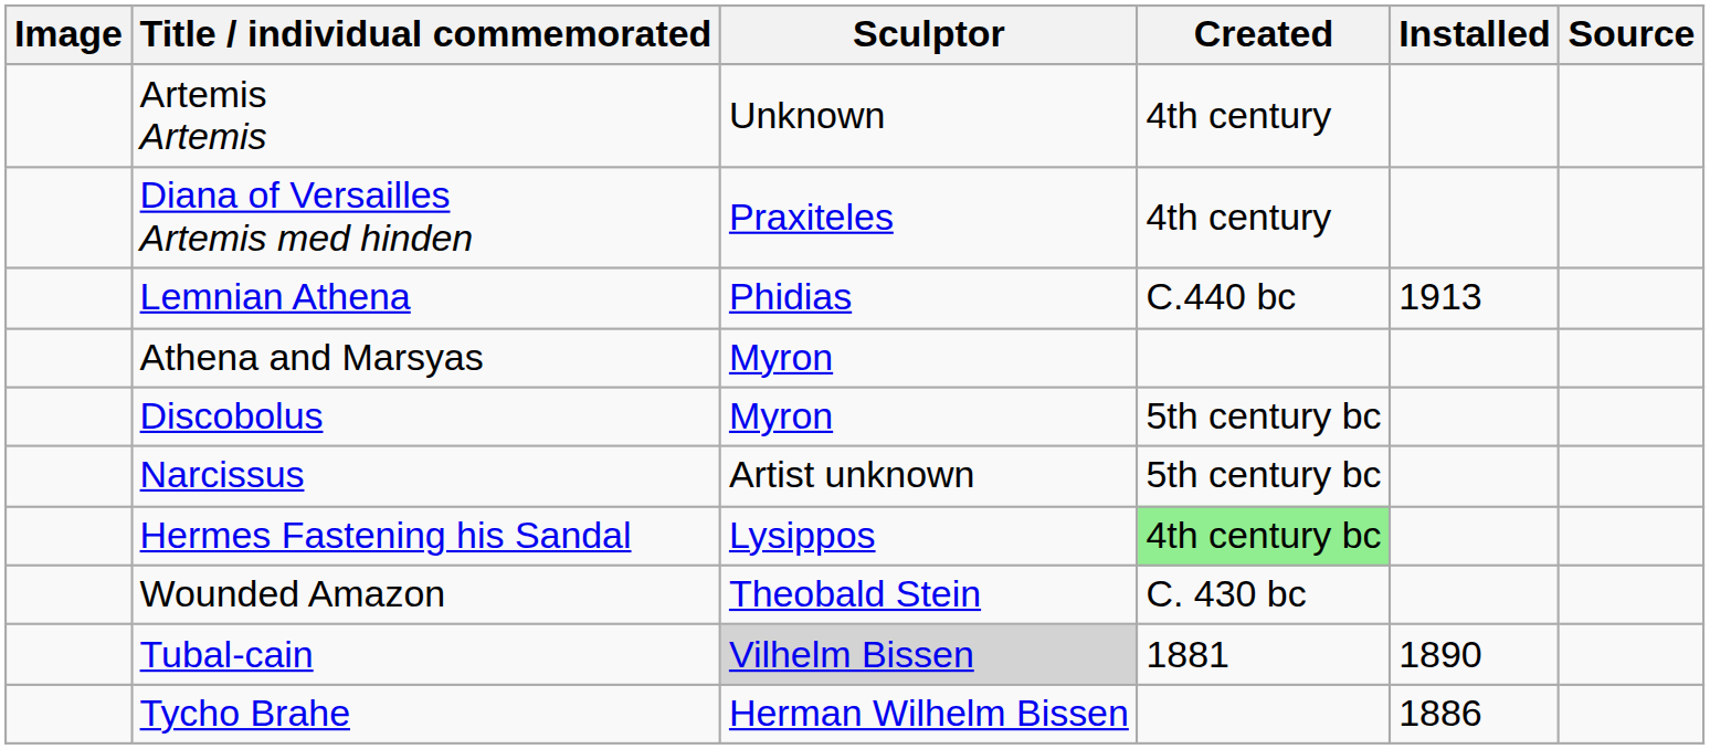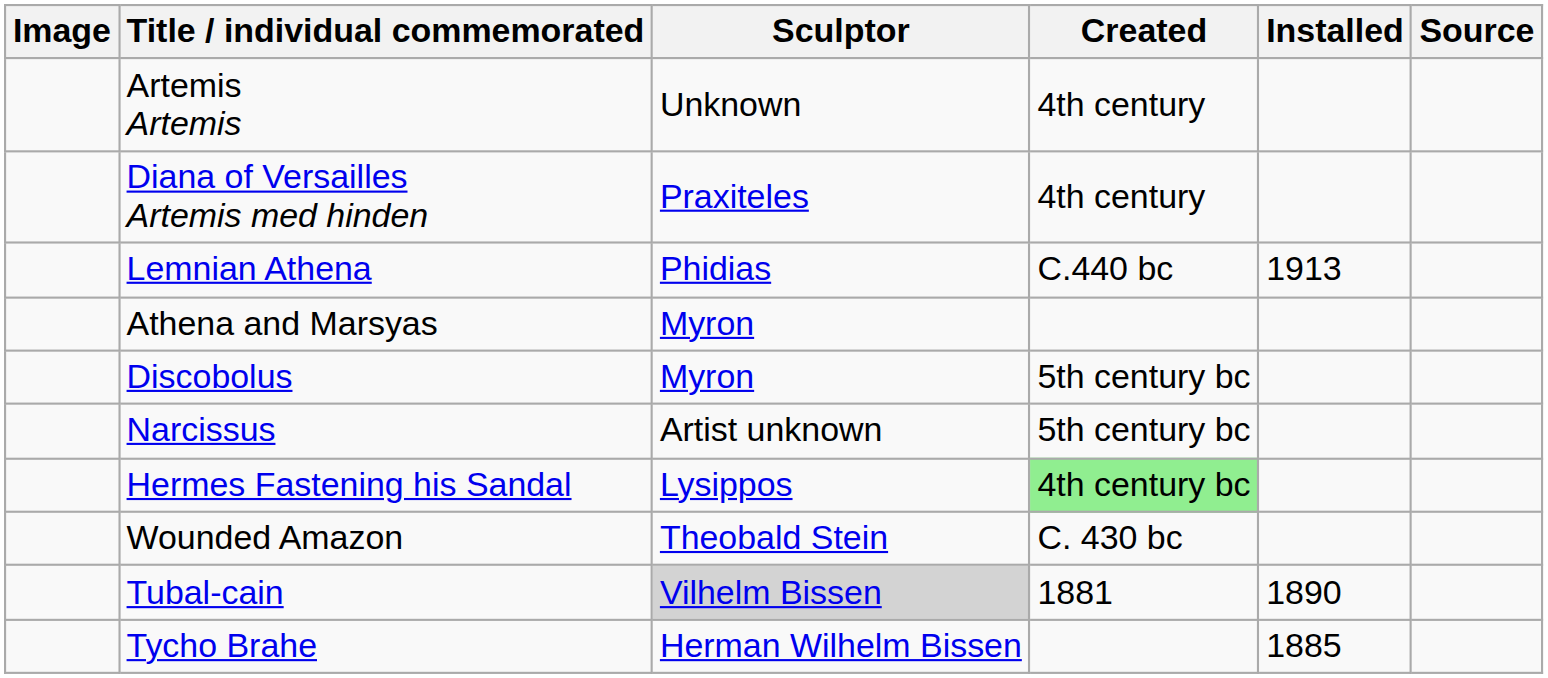 <table class="wikitable sortable">
 <tr>
 <th>Image</th>
 <th>Title / individual commemorated</th>
 <th>Sculptor</th>
 <th>Created</th>
 <th>Installed</th>
 <th>Source</th>
 </tr>
 <tr>
 <td></td>
 <td>Artemis<br><em>Artemis</em></td>
 <td>Unknown</td>
 <td>4th century</td>
 <td></td>
 <td></td>
 </tr>
 <tr>
 <td></td>
 <td><a href='#'>Diana of Versailles</a><br><em>Artemis med hinden</em></td>
 <td><a href='#'>Praxiteles</a></td>
 <td>4th century</td>
 <td></td>
 <td></td>
 </tr>
 <tr>
 <td></td>
 <td><a href='#'>Lemnian Athena</a></td>
 <td><a href='#'>Phidias</a></td>
 <td>C.440 bc</td>
 <td>1913</td>
 <td></td>
 </tr>
 <tr>
 <td></td>
 <td>Athena and Marsyas</td>
 <td><a href='#'>Myron</a></td>
 <td></td>
 <td></td>
 <td></td>
 </tr>
 <tr>
 <td></td>
 <td><a href='#'>Discobolus</a></td>
 <td><a href='#'>Myron</a></td>
 <td>5th century bc</td>
 <td></td>
 <td></td>
 </tr>
 <tr>
 <td></td>
 <td><a href='#'>Narcissus</a></td>
 <td>Artist unknown</td>
 <td>5th century bc</td>
 <td></td>
 <td></td>
 </tr>
 <tr>
 <td></td>
 <td><a href='#'>Hermes Fastening his Sandal</a></td>
 <td><a href='#'>Lysippos</a></td>
 <td style="background: lightgreen;">4th century bc</td>
 <td></td>
 <td></td>
 </tr>
 <tr>
 <td></td>
 <td>Wounded Amazon</td>
 <td><a href='#'>Theobald Stein</a></td>
 <td>C. 430 bc</td>
 <td></td>
 <td></td>
 </tr>
 <tr>
 <td></td>
 <td><a href='#'>Tubal-cain</a></td>
 <td style="background: lightgrey;"><a href='#'>Vilhelm Bissen</a></td>
 <td>1881</td>
 <td>1890</td>
 <td></td>
 </tr>
 <tr>
 <td></td>
 <td><a href='#'>Tycho Brahe</a></td>
 <td><a href='#'>Herman Wilhelm Bissen</a></td>
 <td></td>
-<td>1886</td>
+<td>1885</td>
 <td></td>
 </tr>
 </table>
